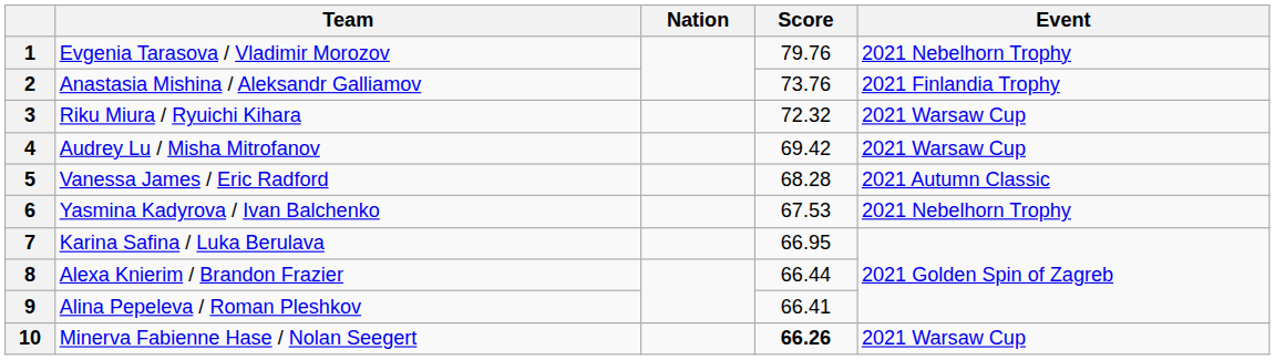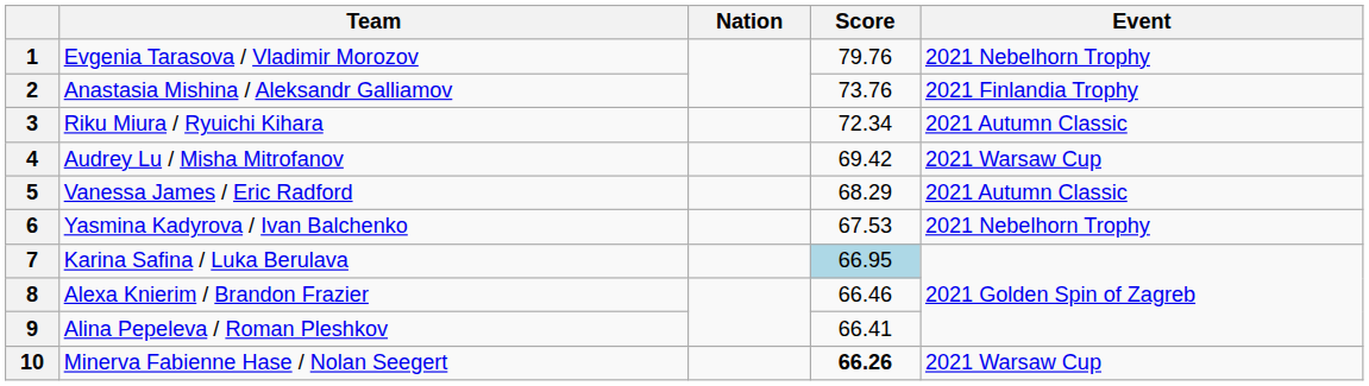 <table class="wikitable sortable" style="text-align:left; width:80%">
 <tr>
 <th scope="col"></th>
 <th scope="col">Team</th>
 <th scope="col">Nation</th>
 <th scope="col">Score</th>
 <th scope="col">Event</th>
 </tr>
 <tr>
 <th scope="row">1</th>
 <td><a href='#'>Evgenia Tarasova</a> / <a href='#'>Vladimir Morozov</a></td>
 <td rowspan="2"></td>
 <td style="text-align:center;">79.76</td>
 <td><a href='#'>2021 Nebelhorn Trophy</a></td>
 </tr>
 <tr>
 <th scope="row">2</th>
 <td><a href='#'>Anastasia Mishina</a> / <a href='#'>Aleksandr Galliamov</a></td>
 <td style="text-align:center;">73.76</td>
 <td><a href='#'>2021 Finlandia Trophy</a></td>
 </tr>
 <tr>
 <th scope="row">3</th>
 <td><a href='#'>Riku Miura</a> / <a href='#'>Ryuichi Kihara</a></td>
 <td></td>
-<td style="text-align:center;">72.32</td>
-<td><a href='#'>2021 Warsaw Cup</a></td>
+<td style="text-align:center;">72.34</td>
+<td><a href='#'>2021 Autumn Classic</a></td>
 </tr>
 <tr>
 <th scope="row">4</th>
 <td><a href='#'>Audrey Lu</a> / <a href='#'>Misha Mitrofanov</a></td>
 <td></td>
 <td style="text-align:center;">69.42</td>
 <td><a href='#'>2021 Warsaw Cup</a></td>
 </tr>
 <tr>
 <th scope="row">5</th>
 <td><a href='#'>Vanessa James</a> / <a href='#'>Eric Radford</a></td>
 <td></td>
-<td style="text-align:center;">68.28</td>
+<td style="text-align:center;">68.29</td>
 <td><a href='#'>2021 Autumn Classic</a></td>
 </tr>
 <tr>
 <th scope="row">6</th>
 <td><a href='#'>Yasmina Kadyrova</a> / <a href='#'>Ivan Balchenko</a></td>
 <td></td>
 <td style="text-align:center;">67.53</td>
 <td><a href='#'>2021 Nebelhorn Trophy</a></td>
 </tr>
 <tr>
 <th scope="row">7</th>
 <td><a href='#'>Karina Safina</a> / <a href='#'>Luka Berulava</a></td>
 <td></td>
-<td style="text-align:center;">66.95</td>
+<td style="background: lightblue; text-align:center;">66.95</td>
 <td rowspan="3"><a href='#'>2021 Golden Spin of Zagreb</a></td>
 </tr>
 <tr>
 <th scope="row">8</th>
 <td><a href='#'>Alexa Knierim</a> / <a href='#'>Brandon Frazier</a></td>
 <td rowspan="2"></td>
-<td style="text-align:center;">66.44</td>
+<td style="text-align:center;">66.46</td>
 </tr>
 <tr>
 <th scope="row">9</th>
 <td><a href='#'>Alina Pepeleva</a> / <a href='#'>Roman Pleshkov</a></td>
 <td style="text-align:center;">66.41</td>
 </tr>
 <tr>
 <th scope="row">10</th>
 <td><a href='#'>Minerva Fabienne Hase</a> / <a href='#'>Nolan Seegert</a></td>
 <td></td>
 <td style="text-align:center;"><strong>66.26</strong></td>
 <td><a href='#'>2021 Warsaw Cup</a></td>
 </tr>
 </table>
